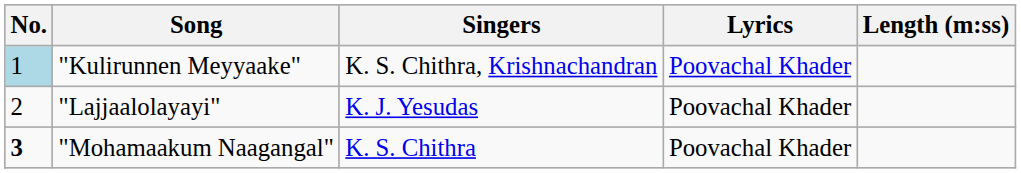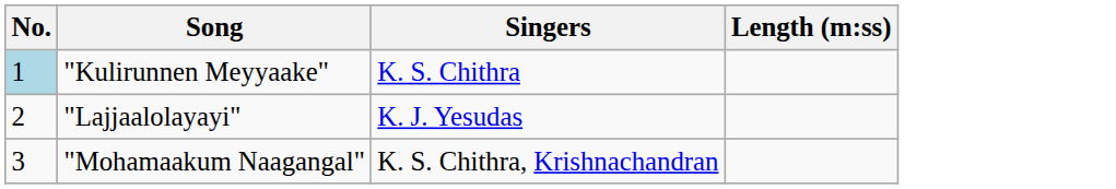 <table class="wikitable" style="font-size:95%;">
 <tr>
 <th>No.</th>
 <th>Song</th>
 <th>Singers</th>
-<th>Lyrics</th>
 <th>Length (m:ss)</th>
 </tr>
 <tr>
 <td style="background: lightblue;">1</td>
 <td>"Kulirunnen Meyyaake"</td>
-<td>K. S. Chithra, <a href='#'>Krishnachandran</a></td>
-<td><a href='#'>Poovachal Khader</a></td>
+<td><a href='#'>K. S. Chithra</a></td>
 <td></td>
 </tr>
 <tr>
 <td>2</td>
 <td>"Lajjaalolayayi"</td>
 <td><a href='#'>K. J. Yesudas</a></td>
-<td>Poovachal Khader</td>
 <td></td>
 </tr>
 <tr>
-<td><strong>3</strong></td>
+<td>3</td>
 <td>"Mohamaakum Naagangal"</td>
-<td><a href='#'>K. S. Chithra</a></td>
-<td>Poovachal Khader</td>
+<td>K. S. Chithra, <a href='#'>Krishnachandran</a></td>
 <td></td>
 </tr>
 </table>
